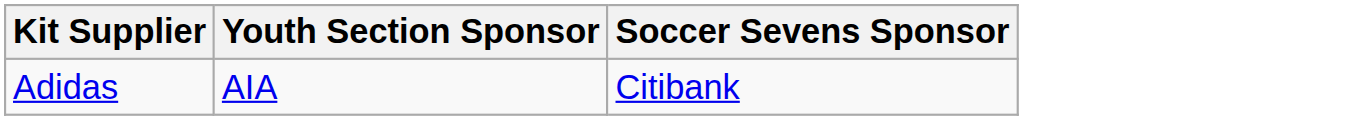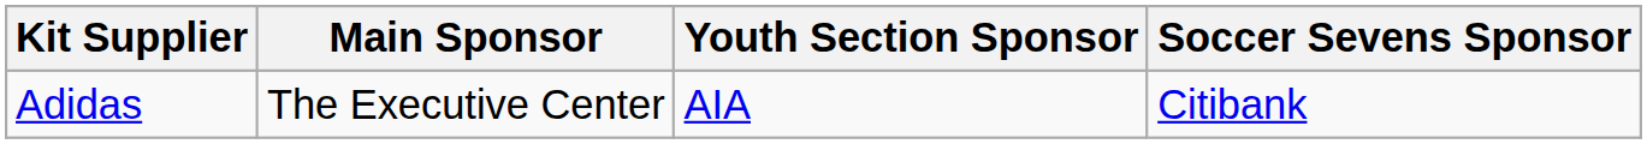 <table class="wikitable">
 <tr>
 <th>Kit Supplier</th>
+<th>Main Sponsor</th>
 <th>Youth Section Sponsor</th>
 <th>Soccer Sevens Sponsor</th>
 </tr>
 <tr>
 <td> <a href='#'>Adidas</a></td>
+<td> The Executive Center</td>
 <td> <a href='#'>AIA</a></td>
 <td> <a href='#'>Citibank</a></td>
 </tr>
 </table>
